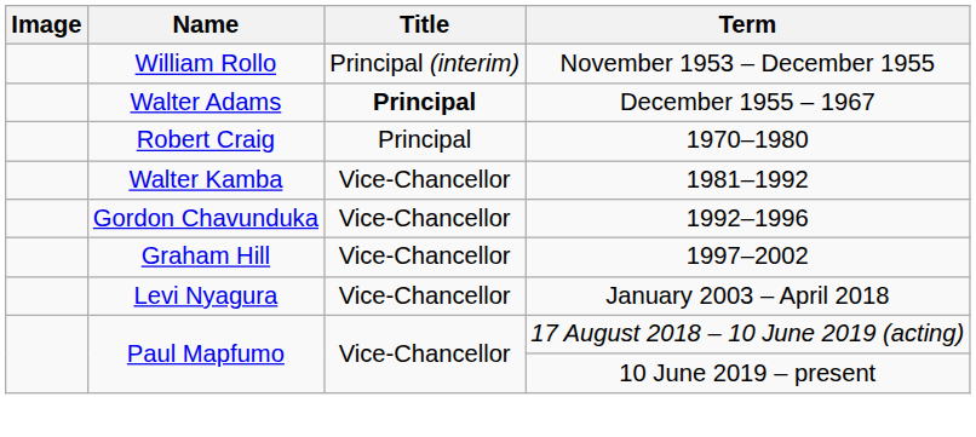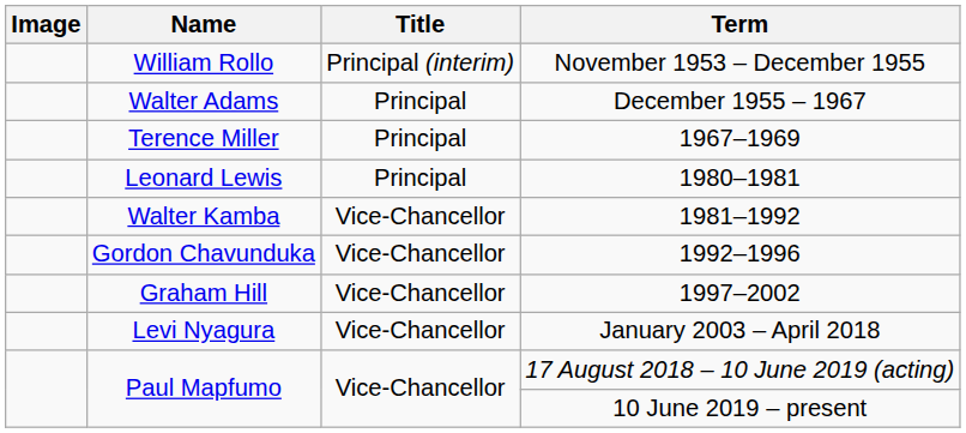 <table class="wikitable sortable" style="text-align:center">
 <tr>
 <th width="*">Image</th>
 <th>Name</th>
 <th>Title</th>
 <th width="*">Term</th>
 </tr>
 <tr>
 <td align="center"></td>
 <td><a href='#'>William Rollo</a></td>
 <td>Principal <em>(interim)</em></td>
 <td align="center">November 1953 – December 1955</td>
 </tr>
 <tr>
 <td align="center"></td>
 <td><a href='#'>Walter Adams</a></td>
-<td><strong>Principal</strong></td>
+<td>Principal</td>
 <td align="center">December 1955 – 1967</td>
 </tr>
 <tr>
 <td align="center"></td>
-<td><a href='#'>Robert Craig</a></td>
+<td><a href='#'>Terence Miller</a></td>
 <td>Principal</td>
-<td align="center">1970–1980</td>
+<td align="center">1967–1969</td>
+</tr>
+<tr>
+<td align="center"></td>
+<td><a href='#'>Leonard Lewis</a></td>
+<td>Principal</td>
+<td align="center">1980–1981</td>
 </tr>
 <tr>
 <td align="center"></td>
 <td><a href='#'>Walter Kamba</a></td>
 <td>Vice-Chancellor</td>
 <td align="center">1981–1992</td>
 </tr>
 <tr>
 <td align="center"></td>
 <td><a href='#'>Gordon Chavunduka</a></td>
 <td>Vice-Chancellor</td>
 <td align="center">1992–1996</td>
 </tr>
 <tr>
 <td align="center"></td>
 <td><a href='#'>Graham Hill</a></td>
 <td>Vice-Chancellor</td>
 <td align="center">1997–2002</td>
 </tr>
 <tr>
 <td align="center"></td>
 <td><a href='#'>Levi Nyagura</a></td>
 <td>Vice-Chancellor</td>
 <td align="center">January 2003 – April 2018</td>
 </tr>
 <tr>
 <td rowspan="2"></td>
 <td rowspan="2"><a href='#'>Paul Mapfumo</a></td>
 <td rowspan="2">Vice-Chancellor</td>
 <td align="center"><em>17 August 2018 – 10 June 2019 (acting)</em></td>
 </tr>
 <tr>
 <td align="center">10 June 2019 – present</td>
 </tr>
 </table>
